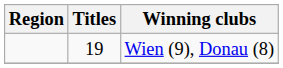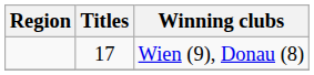 <table class="wikitable">
 <tr>
 <th>Region</th>
 <th>Titles</th>
 <th>Winning clubs</th>
 </tr>
 <tr>
 <td></td>
-<td align="center">19</td>
+<td align="center">17</td>
 <td><a href='#'>Wien</a> (9),  <a href='#'>Donau</a> (8)</td>
 </tr>
 <tr>
 </tr>
 </table>
